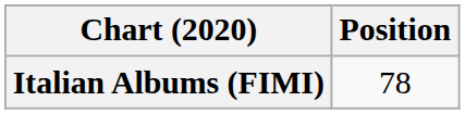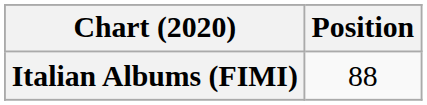 <table class="wikitable plainrowheaders" style="text-align:center">
 <tr>
 <th scope="col">Chart (2020)</th>
 <th scope="col">Position</th>
 </tr>
 <tr>
 <th scope="row">Italian Albums (FIMI)</th>
-<td>78</td>
+<td>88</td>
 </tr>
 </table>
